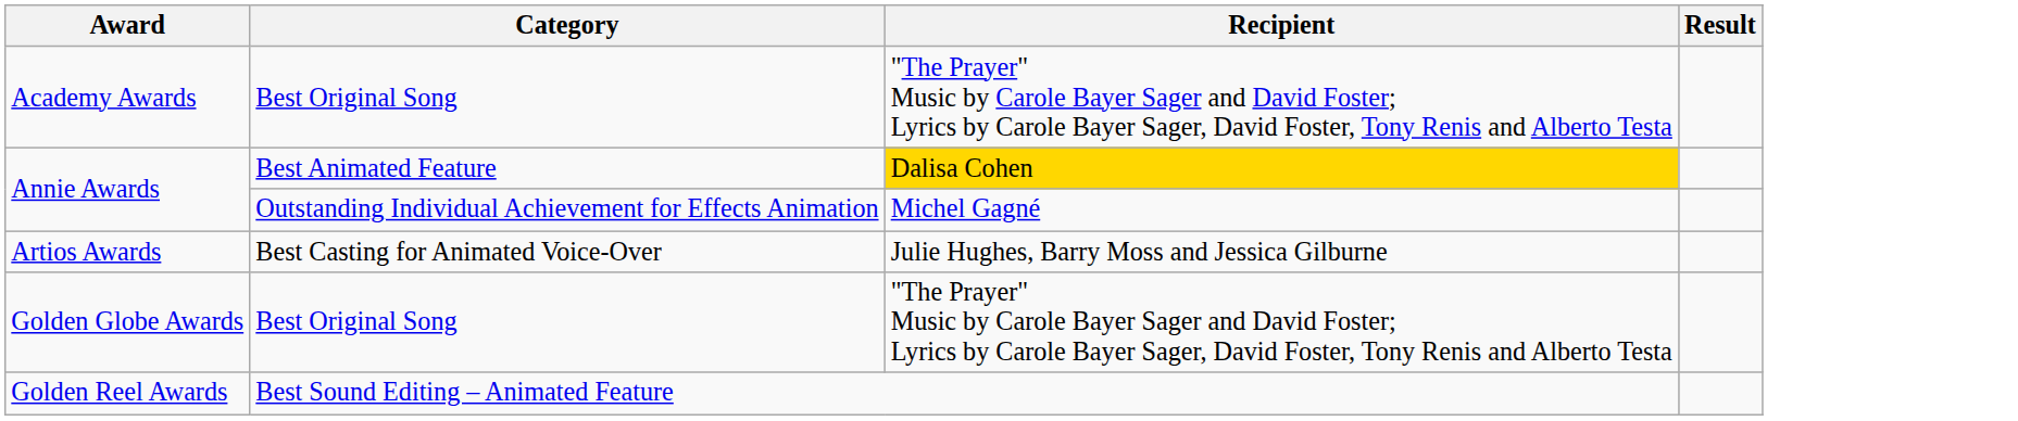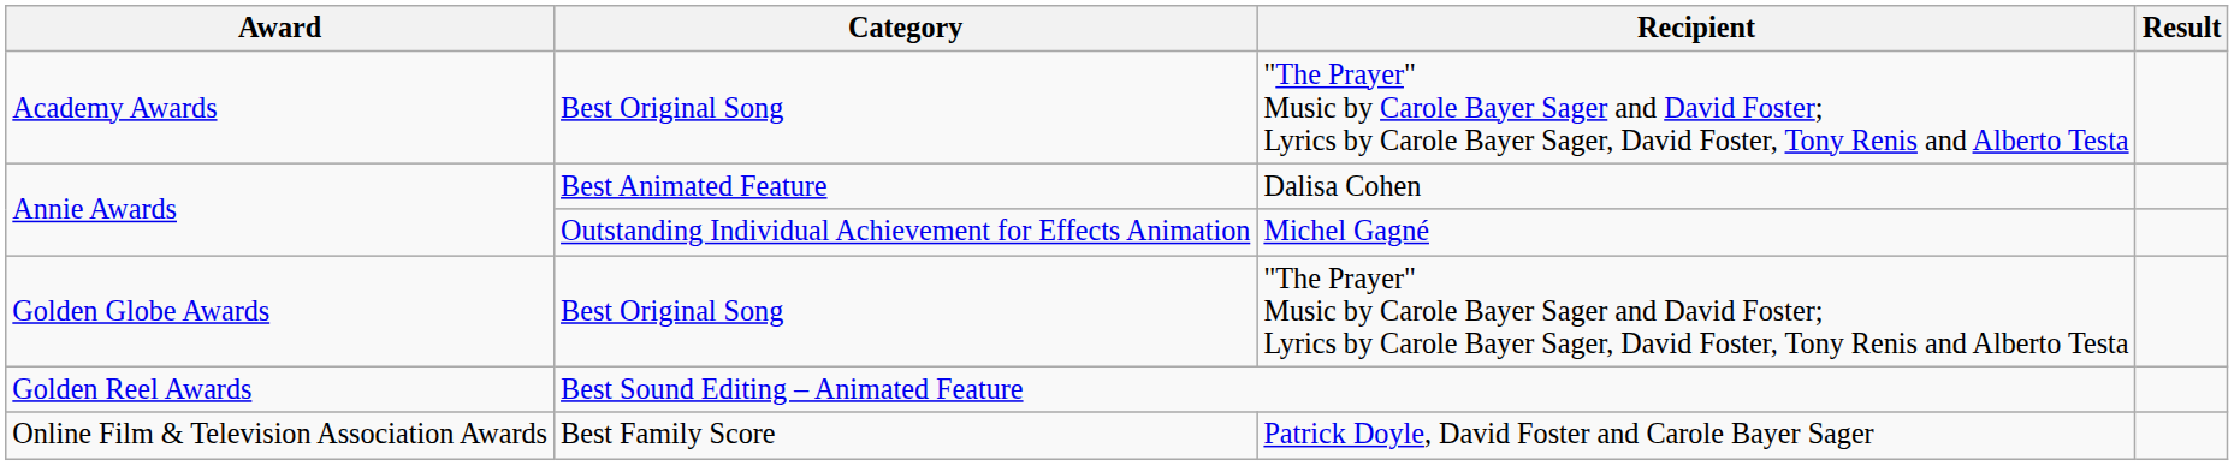 <table class="wikitable">
 <tr>
 <th>Award</th>
 <th>Category</th>
 <th>Recipient</th>
 <th>Result</th>
 </tr>
 <tr>
 <td><a href='#'>Academy Awards</a></td>
 <td><a href='#'>Best Original Song</a></td>
 <td>"<a href='#'>The Prayer</a>" <br> Music by <a href='#'>Carole Bayer Sager</a> and <a href='#'>David Foster</a>; <br> Lyrics by Carole Bayer Sager, David Foster, <a href='#'>Tony Renis</a> and <a href='#'>Alberto Testa</a></td>
 <td></td>
 </tr>
 <tr>
 <td rowspan="2"><a href='#'>Annie Awards</a></td>
 <td><a href='#'>Best Animated Feature</a></td>
-<td style="background: gold;">Dalisa Cohen</td>
+<td>Dalisa Cohen</td>
 <td></td>
 </tr>
 <tr>
 <td><a href='#'>Outstanding Individual Achievement for Effects Animation</a></td>
 <td><a href='#'>Michel Gagné</a></td>
-<td></td>
-</tr>
-<tr>
-<td><a href='#'>Artios Awards</a></td>
-<td>Best Casting for Animated Voice-Over</td>
-<td>Julie Hughes, Barry Moss and Jessica Gilburne</td>
 <td></td>
 </tr>
 <tr>
 <td><a href='#'>Golden Globe Awards</a></td>
 <td><a href='#'>Best Original Song</a></td>
 <td>"The Prayer" <br> Music by Carole Bayer Sager and David Foster; <br> Lyrics by Carole Bayer Sager, David Foster, Tony Renis and Alberto Testa</td>
 <td></td>
 </tr>
 <tr>
 <td><a href='#'>Golden Reel Awards</a></td>
 <td colspan="2"><a href='#'>Best Sound Editing – Animated Feature</a></td>
 <td></td>
 </tr>
+<tr>
+<td>Online Film & Television Association Awards</td>
+<td>Best Family Score</td>
+<td><a href='#'>Patrick Doyle</a>, David Foster and Carole Bayer Sager</td>
+<td></td>
+</tr>
 </table>
